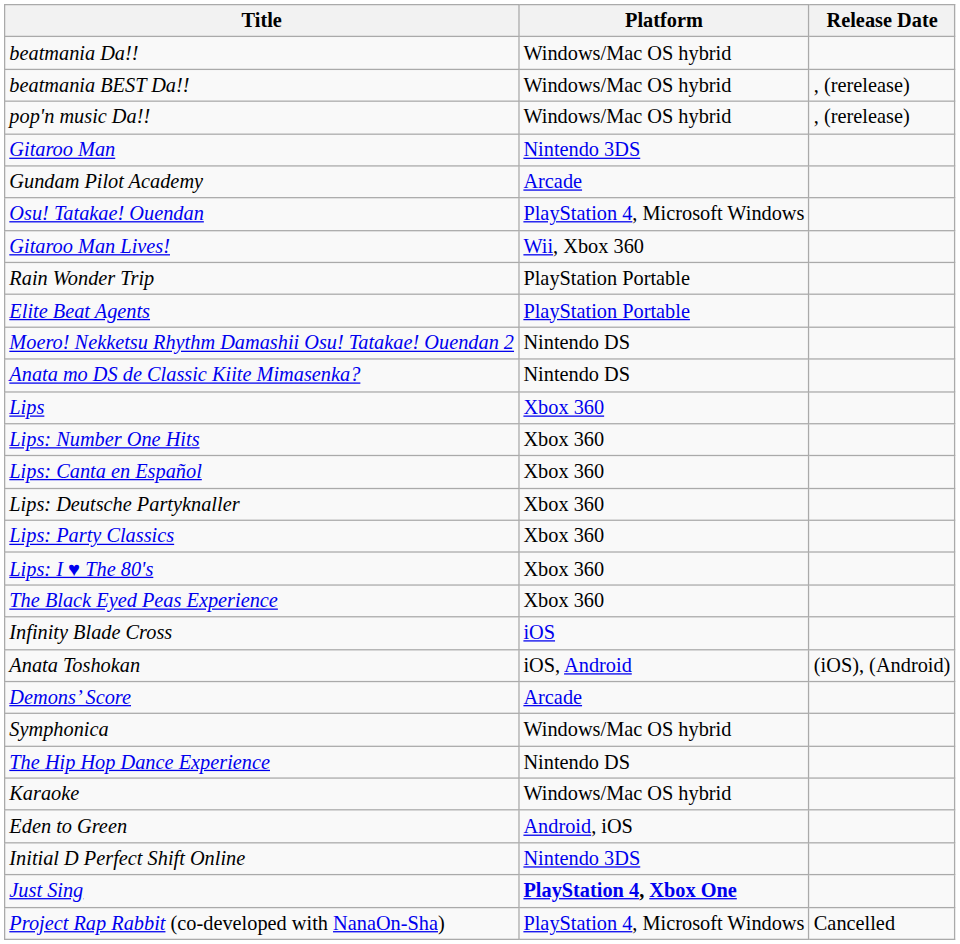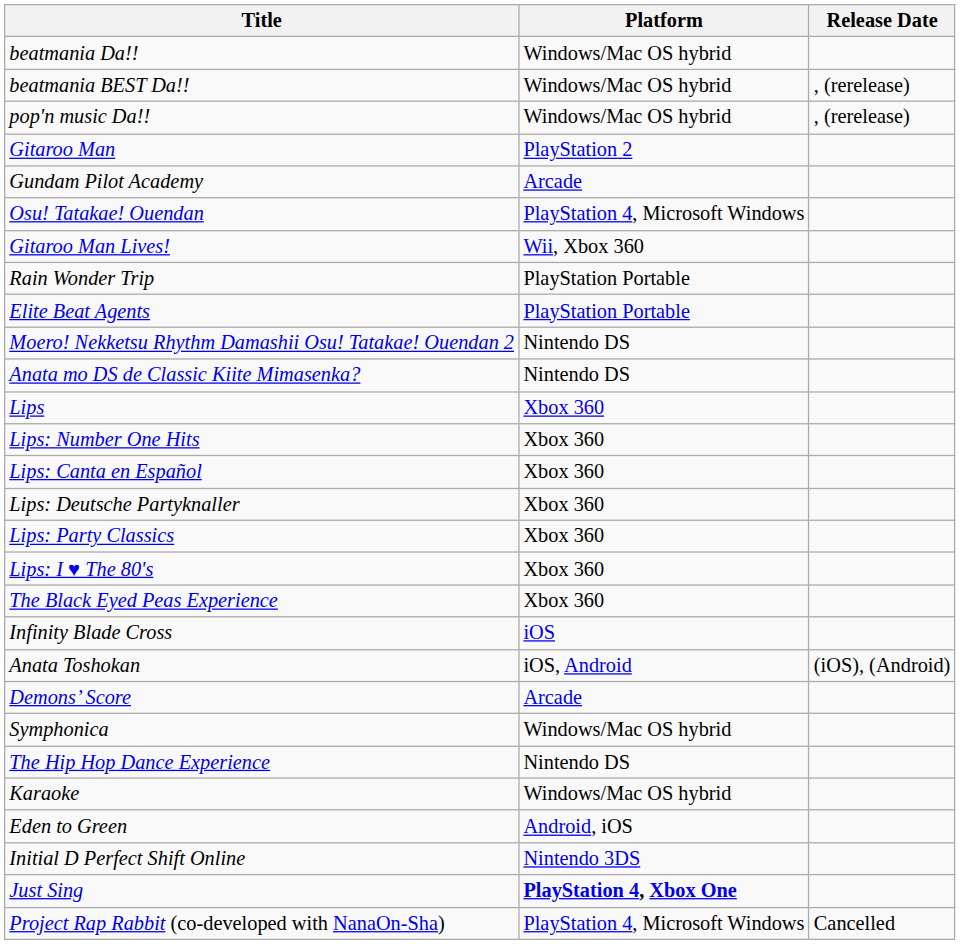 <table class="wikitable sortable">
 <tr>
 <th>Title</th>
 <th>Platform</th>
 <th>Release Date</th>
 </tr>
 <tr>
 <td><em>beatmania Da!!</em></td>
 <td>Windows/Mac OS hybrid</td>
 <td></td>
 </tr>
 <tr>
 <td><em>beatmania BEST Da!!</em></td>
 <td>Windows/Mac OS hybrid</td>
 <td>, (rerelease)</td>
 </tr>
 <tr>
 <td><em>pop'n music Da!!</em></td>
 <td>Windows/Mac OS hybrid</td>
 <td>, (rerelease)</td>
 </tr>
 <tr>
 <td><em><a href='#'>Gitaroo Man</a></em></td>
-<td><a href='#'>Nintendo 3DS</a></td>
+<td><a href='#'>PlayStation 2</a></td>
 <td></td>
 </tr>
 <tr>
 <td><em>Gundam Pilot Academy</em></td>
 <td><a href='#'>Arcade</a></td>
 <td></td>
 </tr>
 <tr>
 <td><em><a href='#'>Osu! Tatakae! Ouendan</a></em></td>
 <td><a href='#'>PlayStation 4</a>, Microsoft Windows</td>
 <td></td>
 </tr>
 <tr>
 <td><em><a href='#'>Gitaroo Man Lives!</a></em></td>
 <td><a href='#'>Wii</a>, Xbox 360</td>
 <td></td>
 </tr>
 <tr>
 <td><em>Rain Wonder Trip</em></td>
 <td>PlayStation Portable</td>
 <td></td>
 </tr>
 <tr>
 <td><em><a href='#'>Elite Beat Agents</a></em></td>
 <td><a href='#'>PlayStation Portable</a></td>
 <td></td>
 </tr>
 <tr>
 <td><em><a href='#'>Moero! Nekketsu Rhythm Damashii Osu! Tatakae! Ouendan 2</a></em></td>
 <td>Nintendo DS</td>
 <td></td>
 </tr>
 <tr>
 <td><em><a href='#'>Anata mo DS de Classic Kiite Mimasenka?</a></em></td>
 <td>Nintendo DS</td>
 <td></td>
 </tr>
 <tr>
 <td><em><a href='#'>Lips</a></em></td>
 <td><a href='#'>Xbox 360</a></td>
 <td></td>
 </tr>
 <tr>
 <td><em><a href='#'>Lips: Number One Hits</a></em></td>
 <td>Xbox 360</td>
 <td></td>
 </tr>
 <tr>
 <td><em><a href='#'>Lips: Canta en Español</a></em></td>
 <td>Xbox 360</td>
 <td></td>
 </tr>
 <tr>
 <td><em>Lips: Deutsche Partyknaller</em></td>
 <td>Xbox 360</td>
 <td></td>
 </tr>
 <tr>
 <td><em><a href='#'>Lips: Party Classics</a></em></td>
 <td>Xbox 360</td>
 <td></td>
 </tr>
 <tr>
 <td><em><a href='#'>Lips: I ♥ The 80's</a></em></td>
 <td>Xbox 360</td>
 <td></td>
 </tr>
 <tr>
 <td><em><a href='#'>The Black Eyed Peas Experience</a></em></td>
 <td>Xbox 360</td>
 <td></td>
 </tr>
 <tr>
 <td><em>Infinity Blade Cross</em></td>
 <td><a href='#'>iOS</a></td>
 <td></td>
 </tr>
 <tr>
 <td><em>Anata Toshokan</em></td>
 <td>iOS, <a href='#'>Android</a></td>
 <td> (iOS),  (Android)</td>
 </tr>
 <tr>
 <td><em><a href='#'>Demons’ Score</a></em></td>
 <td><a href='#'>Arcade</a></td>
 <td></td>
 </tr>
 <tr>
 <td><em>Symphonica</em></td>
 <td>Windows/Mac OS hybrid</td>
 <td></td>
 </tr>
 <tr>
 <td><em><a href='#'>The Hip Hop Dance Experience</a></em></td>
 <td>Nintendo DS</td>
 <td></td>
 </tr>
 <tr>
 <td><em>Karaoke</em></td>
 <td>Windows/Mac OS hybrid</td>
 <td></td>
 </tr>
 <tr>
 <td><em>Eden to Green</em></td>
 <td><a href='#'>Android</a>, iOS</td>
 <td></td>
 </tr>
 <tr>
 <td><em>Initial D Perfect Shift Online</em></td>
 <td><a href='#'>Nintendo 3DS</a></td>
 <td></td>
 </tr>
 <tr>
 <td><em><a href='#'>Just Sing</a></em></td>
 <td><strong><a href='#'>PlayStation 4</a>, <a href='#'>Xbox One</a></strong></td>
 <td></td>
 </tr>
 <tr>
 <td><em><a href='#'>Project Rap Rabbit</a></em> (co-developed with <a href='#'>NanaOn-Sha</a>)</td>
 <td><a href='#'>PlayStation 4</a>, Microsoft Windows</td>
 <td>Cancelled</td>
 </tr>
 </table>
